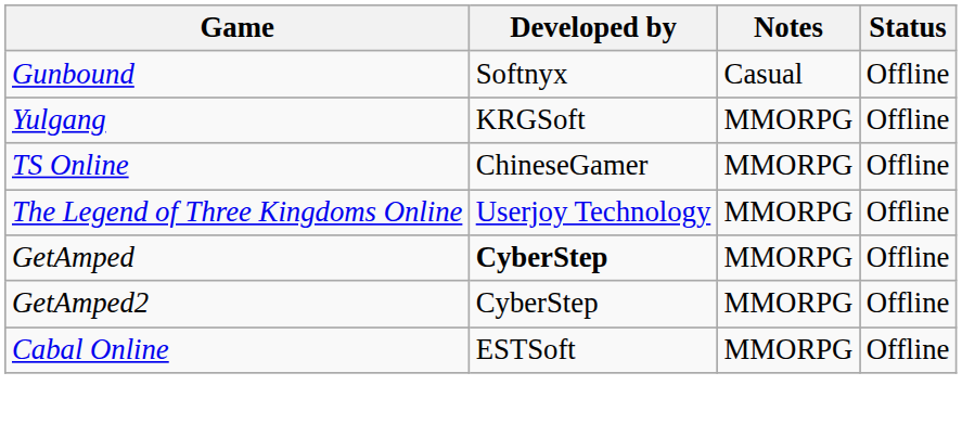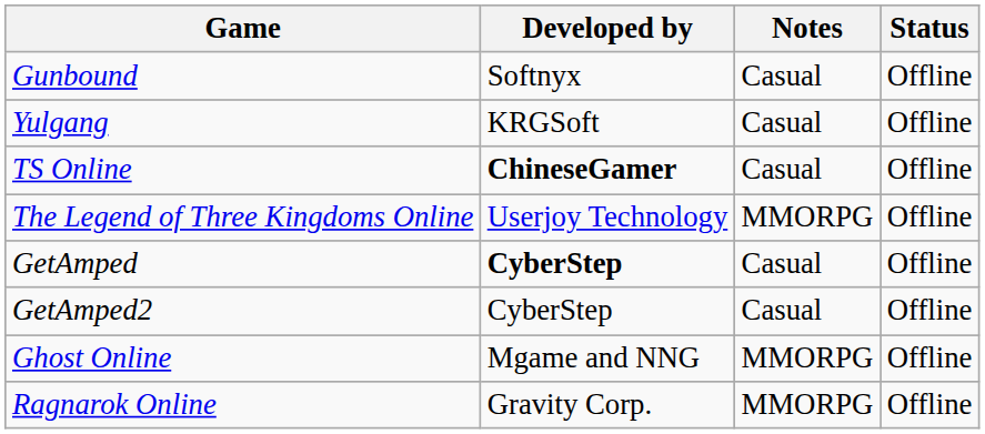 <table class="wikitable">
 <tr>
 <th>Game</th>
 <th>Developed by</th>
 <th>Notes</th>
 <th>Status</th>
 </tr>
 <tr>
 <td><em><a href='#'>Gunbound</a></em></td>
 <td>Softnyx</td>
 <td>Casual</td>
 <td>Offline</td>
 </tr>
 <tr>
 <td><em><a href='#'>Yulgang</a></em></td>
 <td>KRGSoft</td>
-<td>MMORPG</td>
+<td>Casual</td>
 <td>Offline</td>
 </tr>
 <tr>
 <td><em><a href='#'>TS Online</a></em></td>
-<td>ChineseGamer</td>
-<td>MMORPG</td>
+<td><strong>ChineseGamer</strong></td>
+<td>Casual</td>
 <td>Offline</td>
 </tr>
 <tr>
 <td><em><a href='#'>The Legend of Three Kingdoms Online</a></em></td>
 <td><a href='#'>Userjoy Technology</a></td>
 <td>MMORPG</td>
 <td>Offline</td>
 </tr>
 <tr>
 <td><em>GetAmped</em></td>
 <td><strong>CyberStep</strong></td>
-<td>MMORPG</td>
+<td>Casual</td>
 <td>Offline</td>
 </tr>
 <tr>
 <td><em>GetAmped2</em></td>
 <td>CyberStep</td>
+<td>Casual</td>
+<td>Offline</td>
+</tr>
+<tr>
+<td><em><a href='#'>Ghost Online</a></em></td>
+<td>Mgame and NNG</td>
 <td>MMORPG</td>
 <td>Offline</td>
 </tr>
 <tr>
-<td><em><a href='#'>Cabal Online</a></em></td>
-<td>ESTSoft</td>
+<td><em><a href='#'>Ragnarok Online</a></em></td>
+<td>Gravity Corp.</td>
 <td>MMORPG</td>
 <td>Offline</td>
 </tr>
 </table>
